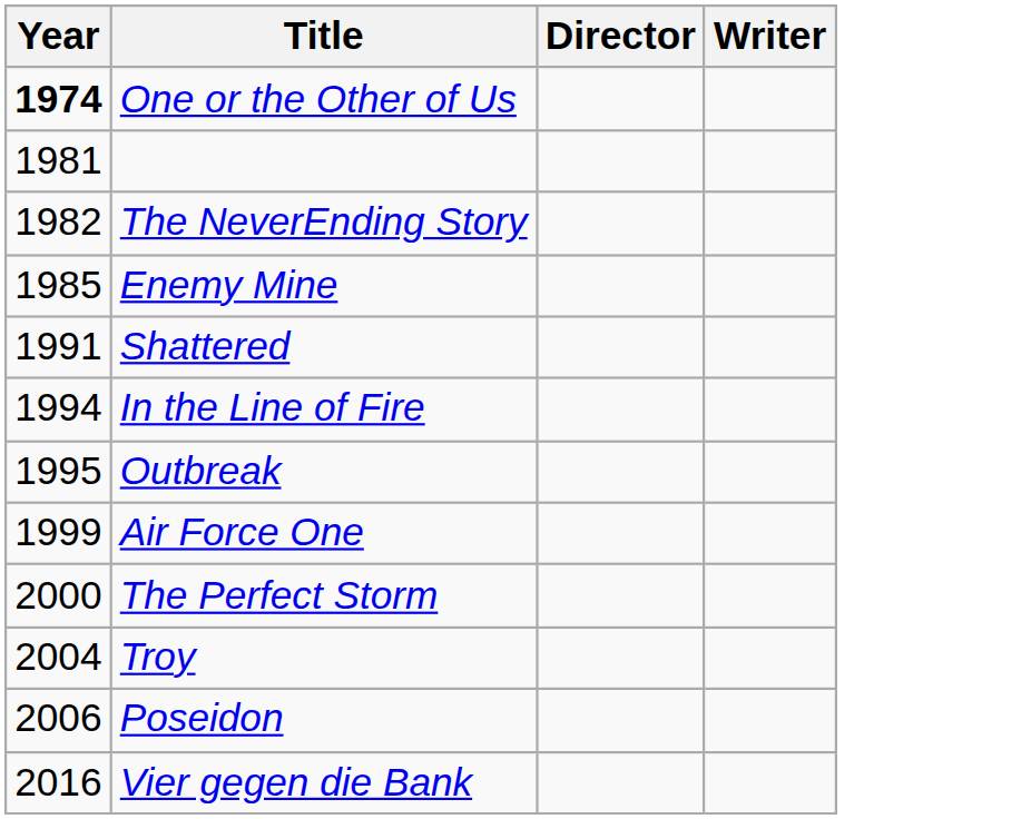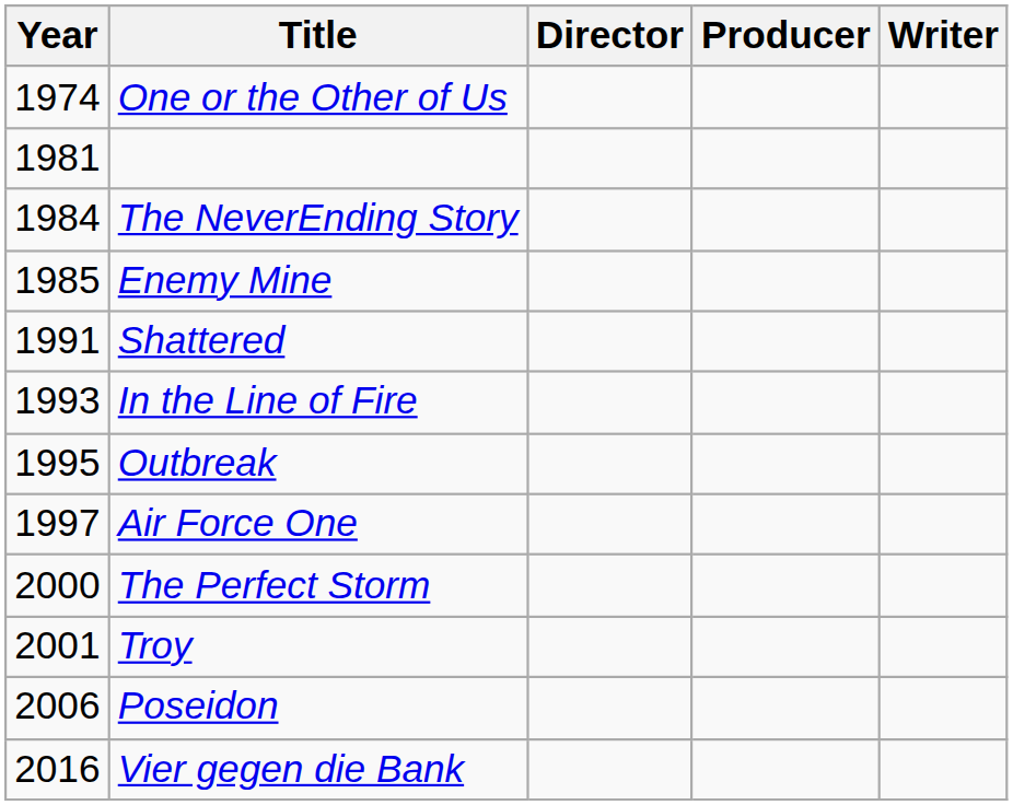 <table class="wikitable">
 <tr>
 <th>Year</th>
 <th>Title</th>
 <th>Director</th>
+<th>Producer</th>
 <th>Writer</th>
 </tr>
 <tr>
-<td><strong>1974</strong></td>
+<td>1974</td>
 <td><em><a href='#'>One or the Other of Us</a></em></td>
+<td></td>
 <td></td>
 <td></td>
 </tr>
 <tr>
 <td>1981</td>
 <td></td>
 <td></td>
 <td></td>
+<td></td>
 </tr>
 <tr>
-<td>1982</td>
+<td>1984</td>
 <td><em><a href='#'>The NeverEnding Story</a></em></td>
+<td></td>
 <td></td>
 <td></td>
 </tr>
 <tr>
 <td>1985</td>
 <td><em><a href='#'>Enemy Mine</a></em></td>
 <td></td>
 <td></td>
+<td></td>
 </tr>
 <tr>
 <td>1991</td>
 <td><em><a href='#'>Shattered</a></em></td>
 <td></td>
 <td></td>
+<td></td>
 </tr>
 <tr>
-<td>1994</td>
+<td>1993</td>
 <td><em><a href='#'>In the Line of Fire</a></em></td>
+<td></td>
 <td></td>
 <td></td>
 </tr>
 <tr>
 <td>1995</td>
 <td><em><a href='#'>Outbreak</a></em></td>
 <td></td>
 <td></td>
+<td></td>
 </tr>
 <tr>
-<td>1999</td>
+<td>1997</td>
 <td><em><a href='#'>Air Force One</a></em></td>
+<td></td>
 <td></td>
 <td></td>
 </tr>
 <tr>
 <td>2000</td>
 <td><em><a href='#'>The Perfect Storm</a></em></td>
 <td></td>
 <td></td>
+<td></td>
 </tr>
 <tr>
-<td>2004</td>
+<td>2001</td>
 <td><em><a href='#'>Troy</a></em></td>
+<td></td>
 <td></td>
 <td></td>
 </tr>
 <tr>
 <td>2006</td>
 <td><em><a href='#'>Poseidon</a></em></td>
 <td></td>
 <td></td>
+<td></td>
 </tr>
 <tr>
 <td>2016</td>
 <td><em><a href='#'>Vier gegen die Bank</a></em></td>
 <td></td>
 <td></td>
+<td></td>
 </tr>
 </table>
